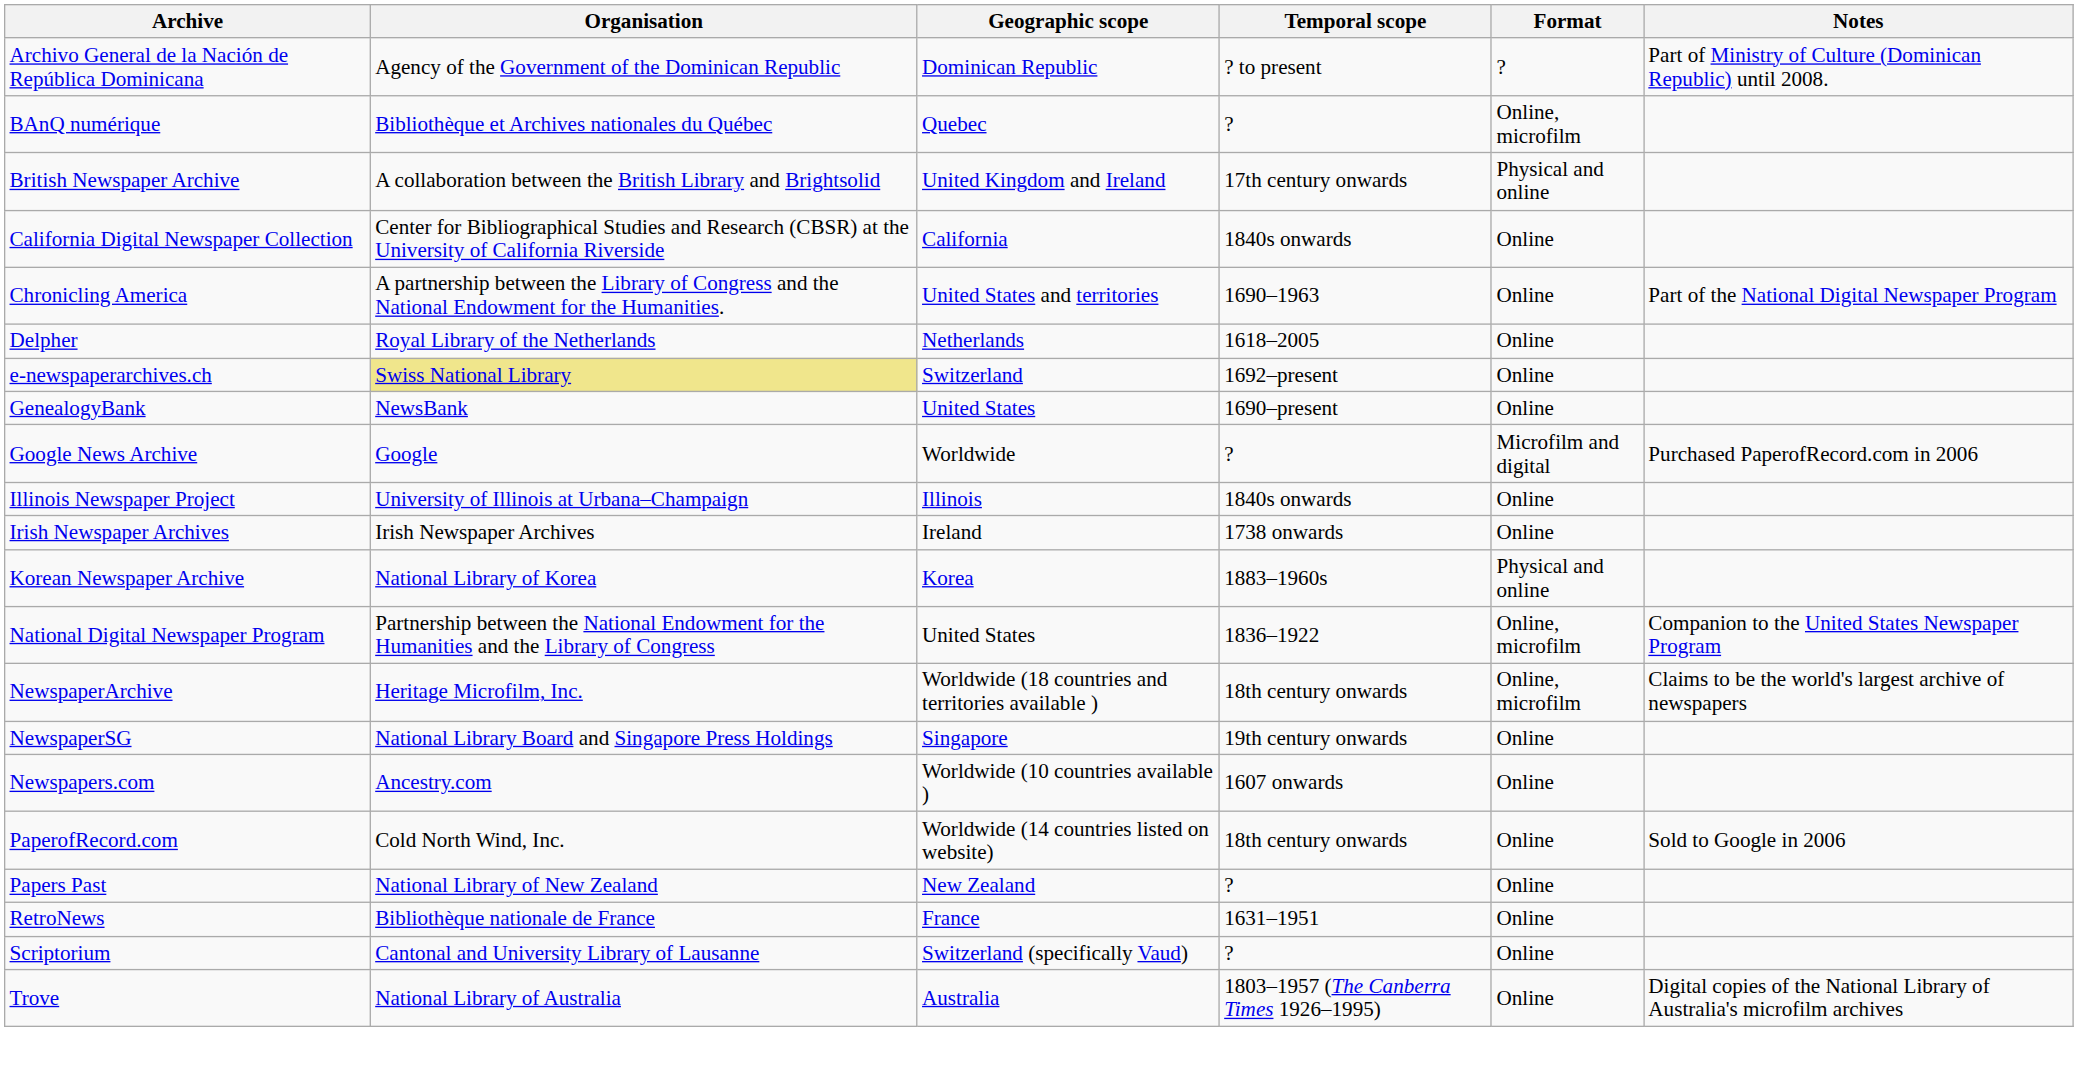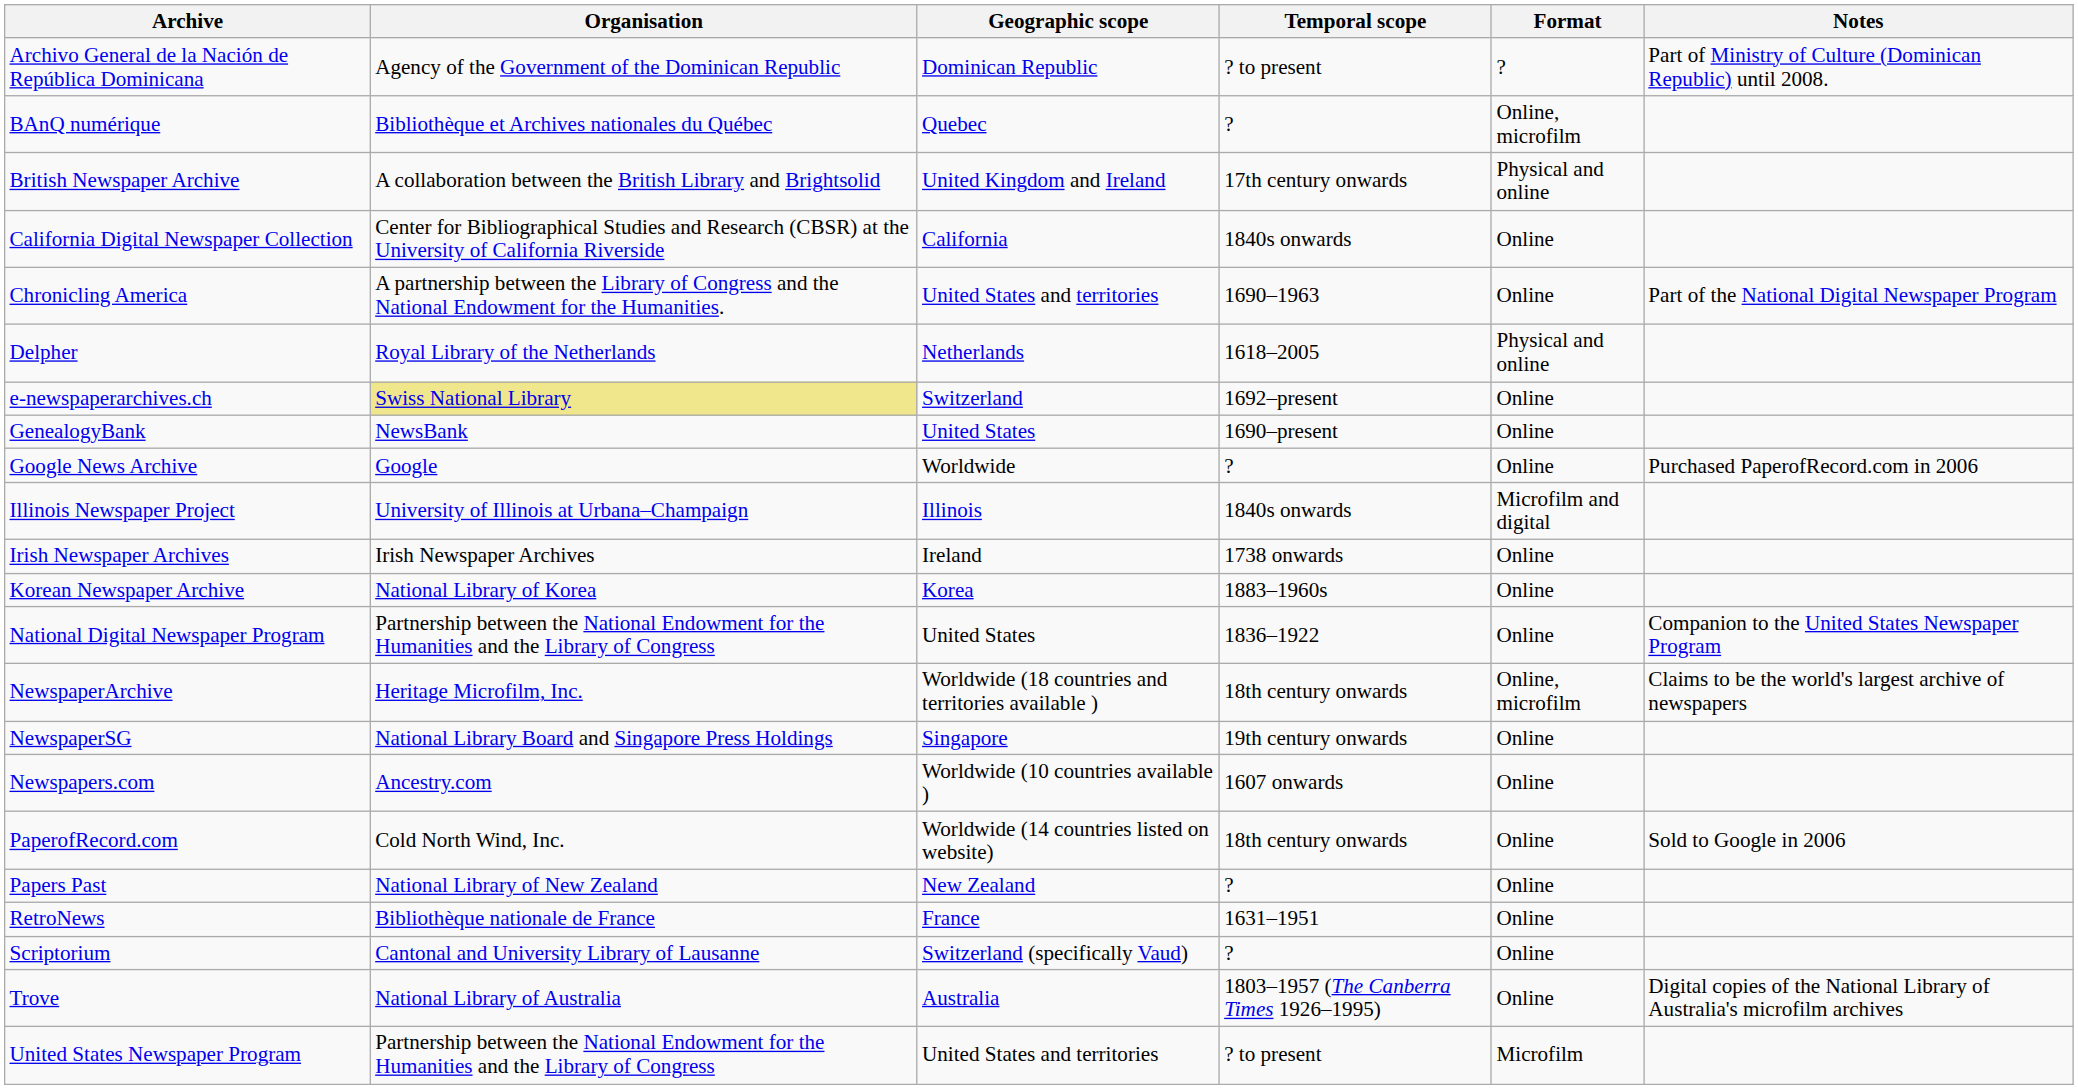 <table class="wikitable sortable">
 <tr>
 <th>Archive</th>
 <th>Organisation</th>
 <th>Geographic scope</th>
 <th>Temporal scope</th>
 <th>Format</th>
 <th>Notes</th>
 </tr>
 <tr>
 <td><a href='#'>Archivo General de la Nación de República Dominicana</a></td>
 <td>Agency of the <a href='#'>Government of the Dominican Republic</a></td>
 <td><a href='#'>Dominican Republic</a></td>
 <td>? to present</td>
 <td>?</td>
 <td>Part of <a href='#'>Ministry of Culture (Dominican Republic)</a> until 2008.</td>
 </tr>
 <tr>
 <td><a href='#'>BAnQ numérique</a></td>
 <td><a href='#'>Bibliothèque et Archives nationales du Québec</a></td>
 <td><a href='#'>Quebec</a></td>
 <td>?</td>
 <td>Online, microfilm</td>
 <td></td>
 </tr>
 <tr>
 <td><a href='#'>British Newspaper Archive</a></td>
 <td>A collaboration between the <a href='#'>British Library</a> and <a href='#'>Brightsolid</a></td>
 <td><a href='#'>United Kingdom</a> and <a href='#'>Ireland</a></td>
 <td>17th century onwards</td>
 <td>Physical and online</td>
 <td></td>
 </tr>
 <tr>
 <td><a href='#'>California Digital Newspaper Collection</a></td>
 <td>Center for Bibliographical Studies and Research (CBSR) at the <a href='#'>University of California Riverside</a></td>
 <td><a href='#'>California</a></td>
 <td>1840s onwards</td>
 <td>Online</td>
 <td></td>
 </tr>
 <tr>
 <td><a href='#'>Chronicling America</a></td>
 <td>A partnership between the <a href='#'>Library of Congress</a> and the <a href='#'>National Endowment for the Humanities</a>.</td>
 <td><a href='#'>United States</a> and <a href='#'>territories</a></td>
 <td>1690–1963</td>
 <td>Online</td>
 <td>Part of the <a href='#'>National Digital Newspaper Program</a></td>
 </tr>
 <tr>
 <td><a href='#'>Delpher</a></td>
 <td><a href='#'>Royal Library of the Netherlands</a></td>
 <td><a href='#'>Netherlands</a></td>
 <td>1618–2005</td>
-<td>Online</td>
+<td>Physical and online</td>
 <td></td>
 </tr>
 <tr>
 <td><a href='#'>e-newspaperarchives.ch</a></td>
 <td style="background: khaki;"><a href='#'>Swiss National Library</a></td>
 <td><a href='#'>Switzerland</a></td>
 <td>1692–present</td>
 <td>Online</td>
 <td></td>
 </tr>
 <tr>
 <td><a href='#'>GenealogyBank</a></td>
 <td><a href='#'>NewsBank</a></td>
 <td><a href='#'>United States</a></td>
 <td>1690–present</td>
 <td>Online</td>
 <td></td>
 </tr>
 <tr>
 <td><a href='#'>Google News Archive</a></td>
 <td><a href='#'>Google</a></td>
 <td>Worldwide</td>
 <td>?</td>
-<td>Microfilm and digital</td>
+<td>Online</td>
 <td>Purchased PaperofRecord.com in 2006</td>
 </tr>
 <tr>
 <td><a href='#'>Illinois Newspaper Project</a></td>
 <td><a href='#'>University of Illinois at Urbana–Champaign</a></td>
 <td><a href='#'>Illinois</a></td>
 <td>1840s onwards</td>
-<td>Online</td>
+<td>Microfilm and digital</td>
 <td></td>
 </tr>
 <tr>
 <td><a href='#'>Irish Newspaper Archives</a></td>
 <td>Irish Newspaper Archives</td>
 <td>Ireland</td>
 <td>1738 onwards</td>
 <td>Online</td>
 <td></td>
 </tr>
 <tr>
 <td><a href='#'>Korean Newspaper Archive</a></td>
 <td><a href='#'>National Library of Korea</a></td>
 <td><a href='#'>Korea</a></td>
 <td>1883–1960s</td>
-<td>Physical and online</td>
+<td>Online</td>
 <td></td>
 </tr>
 <tr>
 <td><a href='#'>National Digital Newspaper Program</a></td>
 <td>Partnership between the <a href='#'>National Endowment for the Humanities</a> and the <a href='#'>Library of Congress</a></td>
 <td>United States</td>
 <td>1836–1922</td>
-<td>Online, microfilm</td>
+<td>Online</td>
 <td>Companion to the <a href='#'>United States Newspaper Program</a></td>
 </tr>
 <tr>
 <td><a href='#'>NewspaperArchive</a></td>
 <td><a href='#'>Heritage Microfilm, Inc.</a></td>
 <td>Worldwide (18 countries and territories available )</td>
 <td>18th century onwards</td>
 <td>Online, microfilm</td>
 <td>Claims to be the world's largest archive of newspapers</td>
 </tr>
 <tr>
 <td><a href='#'>NewspaperSG</a></td>
 <td><a href='#'>National Library Board</a> and <a href='#'>Singapore Press Holdings</a></td>
 <td><a href='#'>Singapore</a></td>
 <td>19th century onwards</td>
 <td>Online</td>
 <td></td>
 </tr>
 <tr>
 <td><a href='#'>Newspapers.com</a></td>
 <td><a href='#'>Ancestry.com</a></td>
 <td>Worldwide (10 countries available )</td>
 <td>1607 onwards</td>
 <td>Online</td>
 <td></td>
 </tr>
 <tr>
 <td><a href='#'>PaperofRecord.com</a></td>
 <td>Cold North Wind, Inc.</td>
 <td>Worldwide (14 countries listed on website)</td>
 <td>18th century onwards</td>
 <td>Online</td>
 <td>Sold to Google in 2006</td>
 </tr>
 <tr>
 <td><a href='#'>Papers Past</a></td>
 <td><a href='#'>National Library of New Zealand</a></td>
 <td><a href='#'>New Zealand</a></td>
 <td>?</td>
 <td>Online</td>
 <td></td>
 </tr>
 <tr>
 <td><a href='#'>RetroNews</a></td>
 <td><a href='#'>Bibliothèque nationale de France</a></td>
 <td><a href='#'>France</a></td>
 <td>1631–1951</td>
 <td>Online</td>
 <td></td>
 </tr>
 <tr>
 <td><a href='#'>Scriptorium</a></td>
 <td><a href='#'>Cantonal and University Library of Lausanne</a></td>
 <td><a href='#'>Switzerland</a> (specifically <a href='#'>Vaud</a>)</td>
 <td>?</td>
 <td>Online</td>
 <td></td>
 </tr>
 <tr>
 <td><a href='#'>Trove</a></td>
 <td><a href='#'>National Library of Australia</a></td>
 <td><a href='#'>Australia</a></td>
 <td>1803–1957 (<em><a href='#'>The Canberra Times</a></em> 1926–1995)</td>
 <td>Online</td>
 <td>Digital copies of the National Library of Australia's microfilm archives</td>
 </tr>
+<tr>
+<td><a href='#'>United States Newspaper Program</a></td>
+<td>Partnership between the <a href='#'>National Endowment for the Humanities</a> and the <a href='#'>Library of Congress</a></td>
+<td>United States and territories</td>
+<td>? to present</td>
+<td>Microfilm</td>
+<td></td>
+</tr>
 </table>
